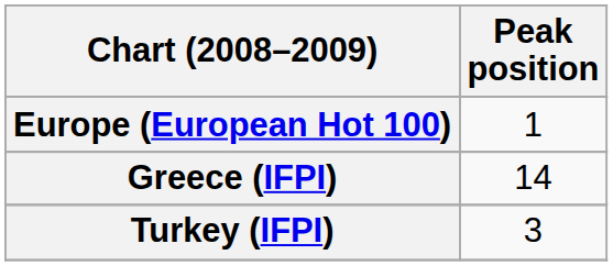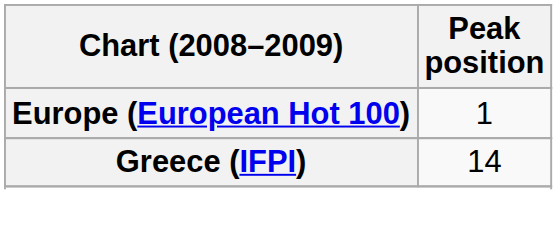 <table class="wikitable sortable plainrowheaders">
 <tr>
 <th scope="col">Chart (2008–2009)</th>
 <th scope="col">Peak<br>position</th>
 </tr>
 <tr>
 </tr>
 <tr>
 </tr>
 <tr>
 </tr>
 <tr>
 </tr>
 <tr>
 </tr>
 <tr>
 </tr>
 <tr>
 </tr>
 <tr>
 </tr>
 <tr>
 <th scope="row">Europe (<a href='#'>European Hot 100</a>)</th>
 <td style="text-align:center;">1</td>
 </tr>
 <tr>
 </tr>
 <tr>
 </tr>
 <tr>
 <th scope="row">Greece (<a href='#'>IFPI</a>)</th>
 <td style="text-align:center;">14</td>
 </tr>
 <tr>
 </tr>
 <tr>
 </tr>
 <tr>
 </tr>
 <tr>
 </tr>
 <tr>
 </tr>
 <tr>
 </tr>
 <tr>
 </tr>
 <tr>
 </tr>
 <tr>
 </tr>
 <tr>
 </tr>
 <tr>
 </tr>
 <tr>
 </tr>
 <tr>
-<th scope="row">Turkey (<a href='#'>IFPI</a>)</th>
-<td style="text-align:center;">3</td>
-</tr>
-<tr>
 </tr>
 <tr>
 </tr>
 <tr>
 </tr>
 <tr>
 </tr>
 <tr>
 </tr>
 <tr>
 </tr>
 </table>
